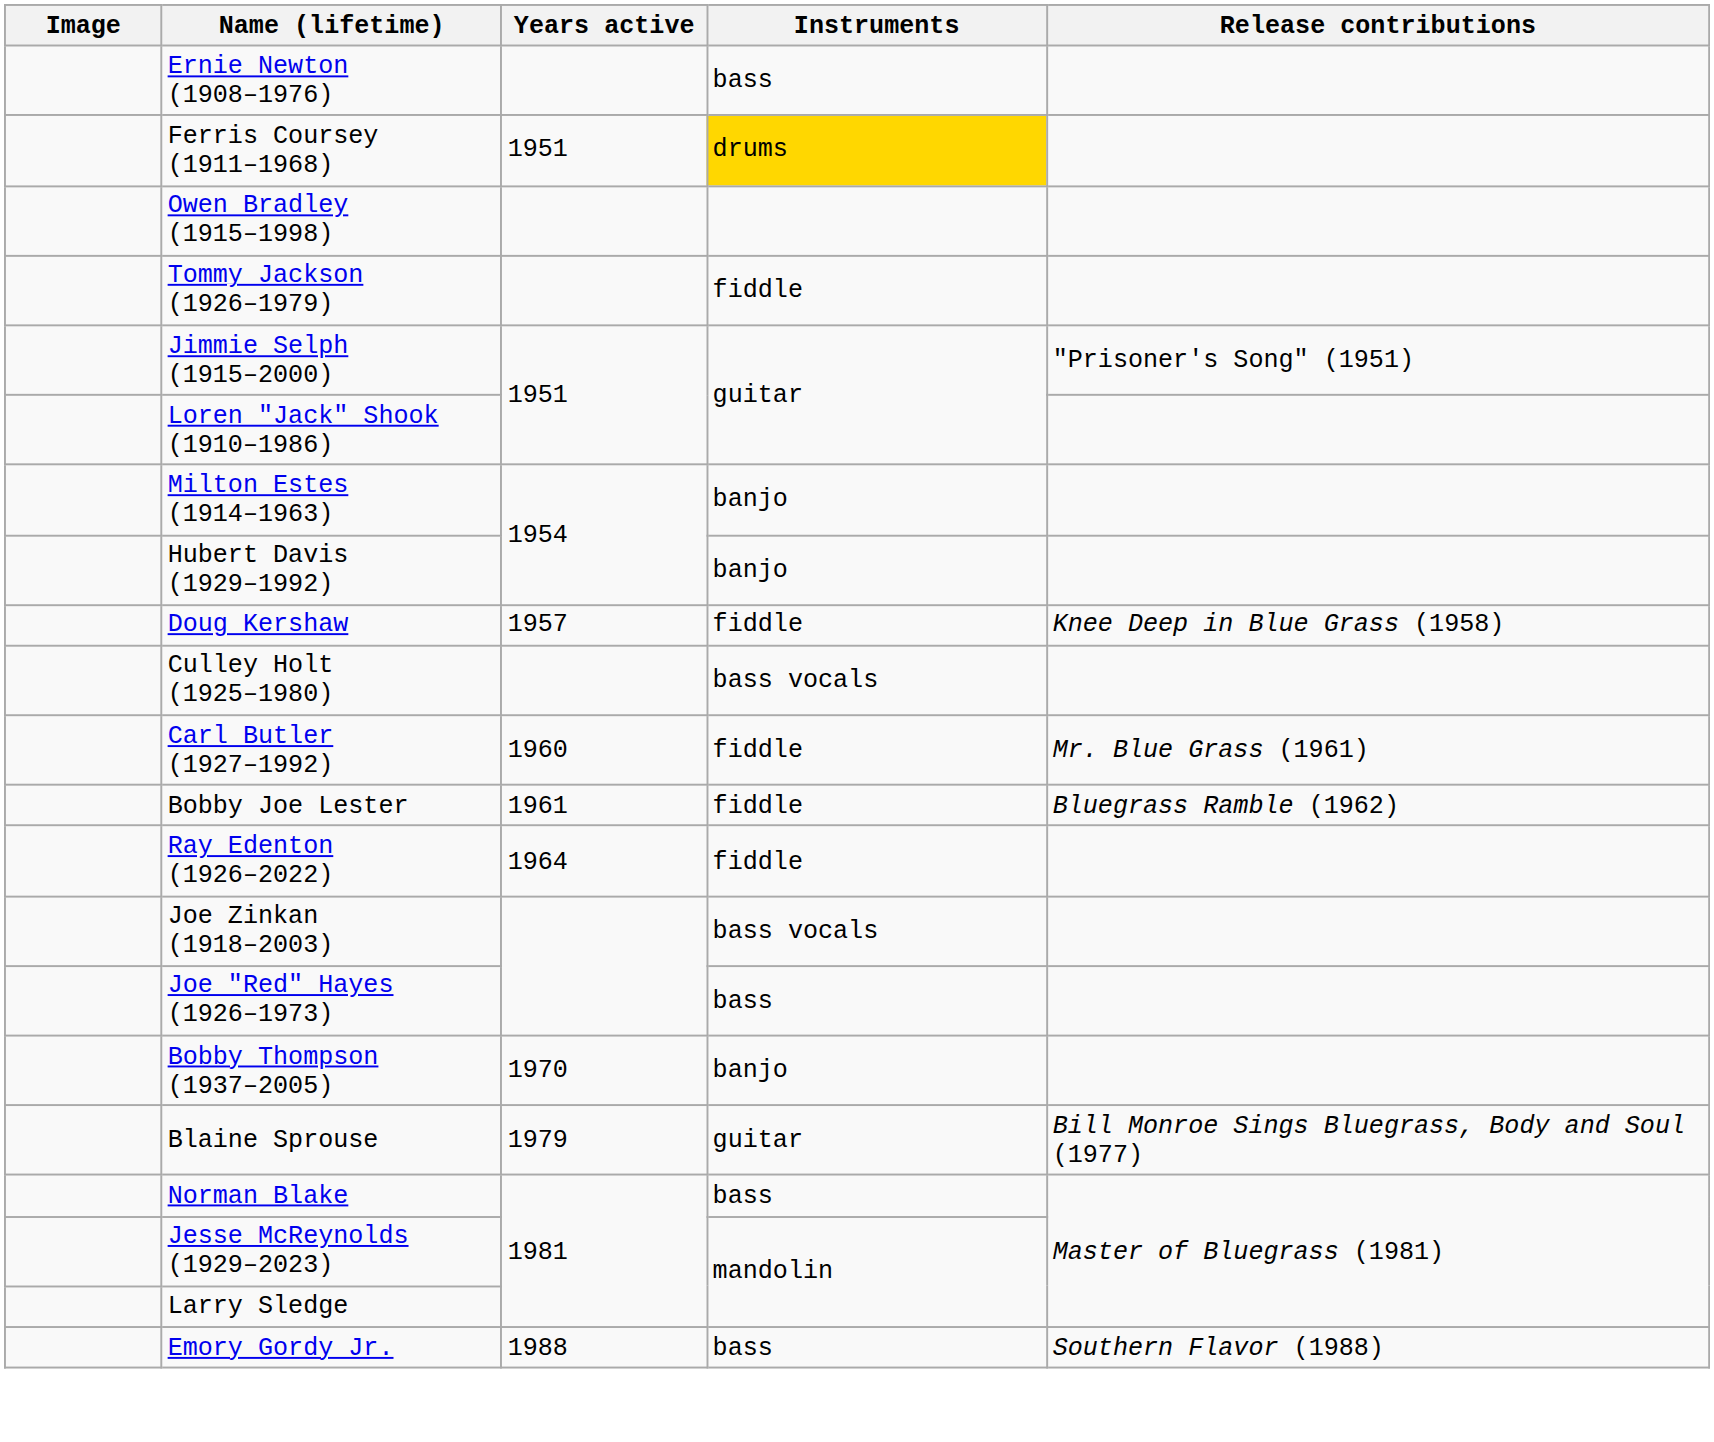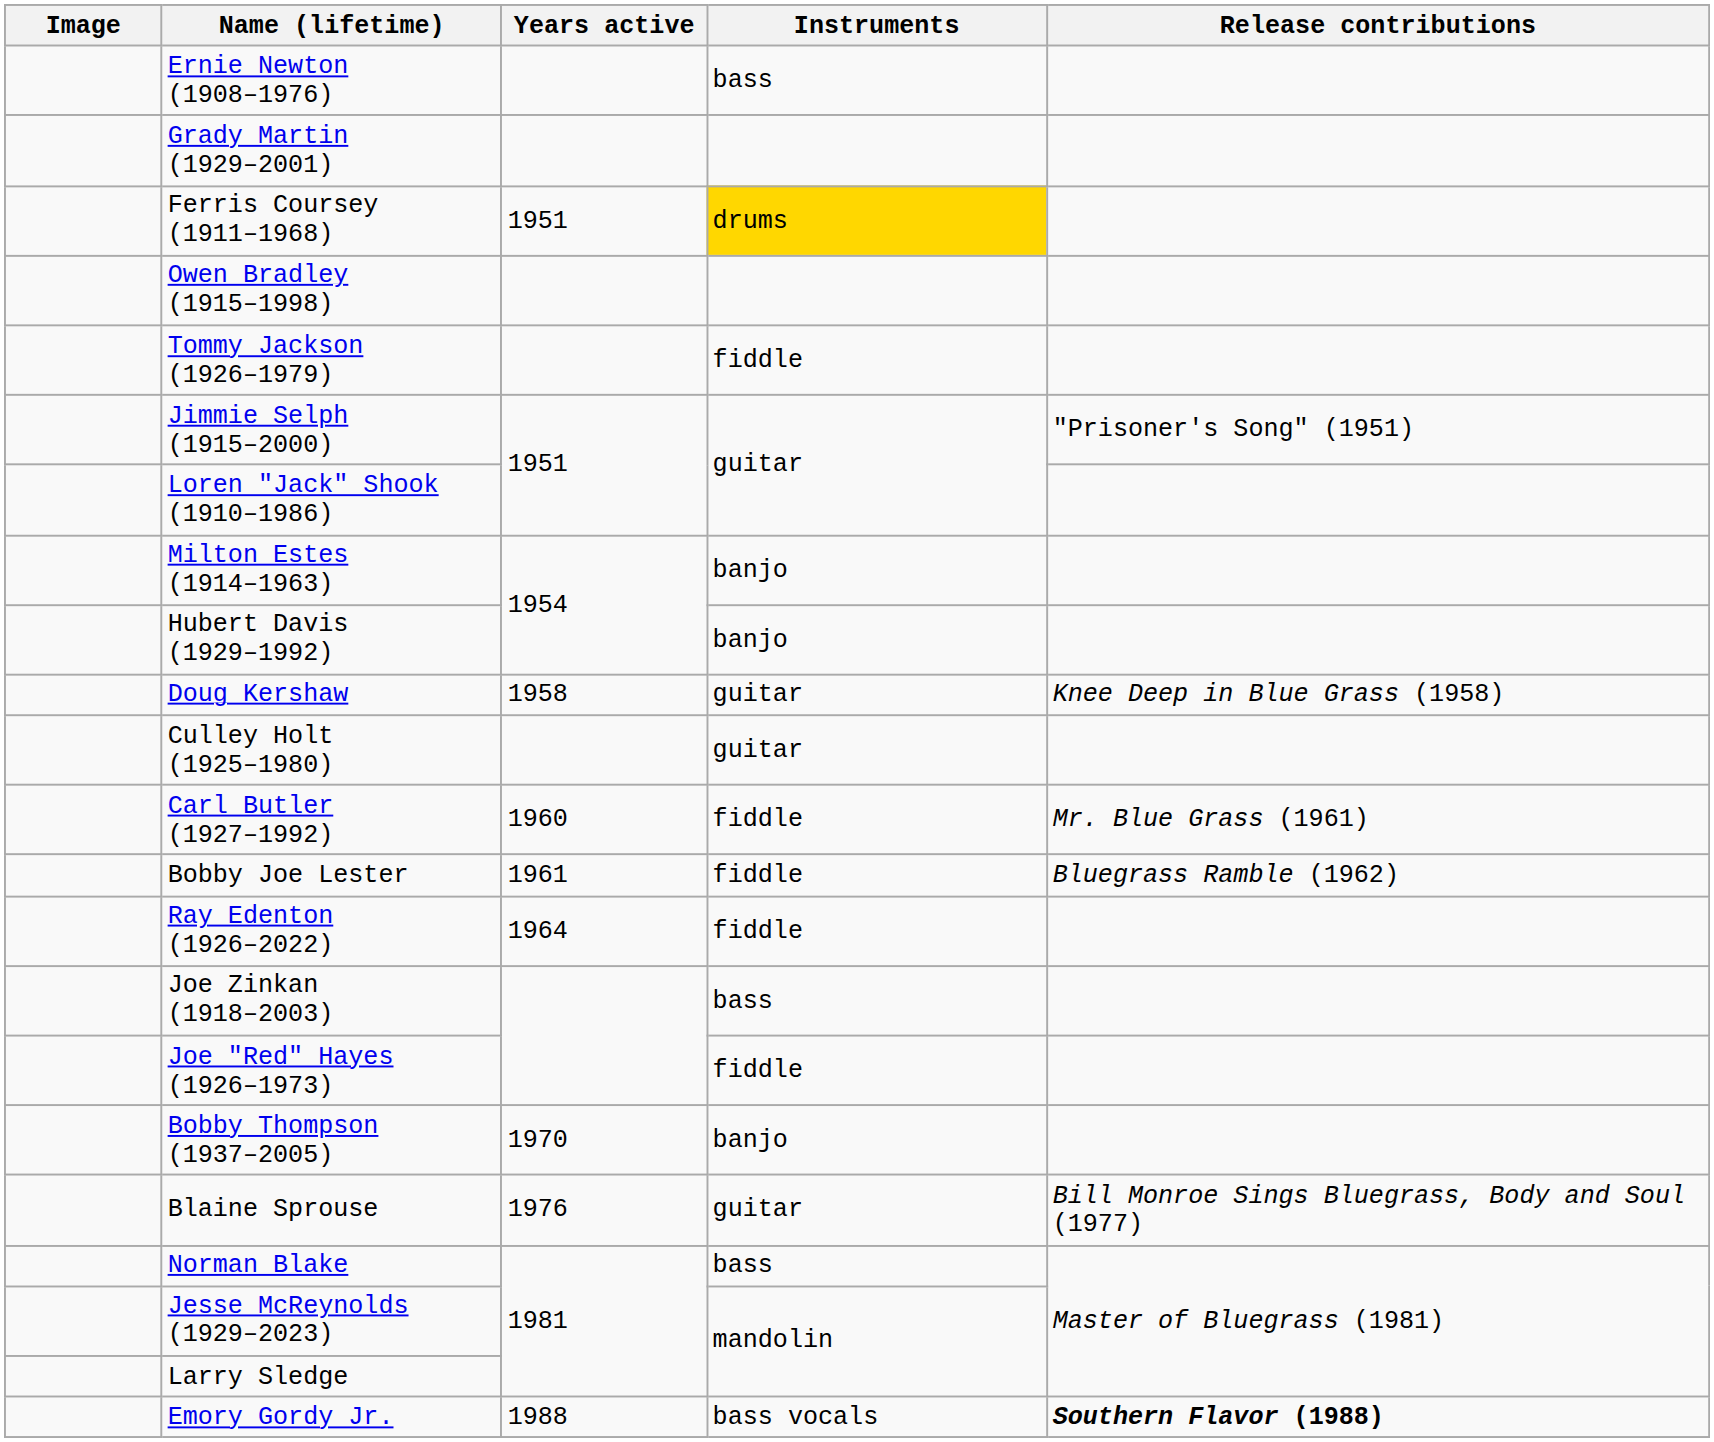 <table class="wikitable" width="100%">
 <tr>
 <th width="75">Image</th>
 <th width="170">Name (lifetime)</th>
 <th width="100">Years active</th>
 <th width="170">Instruments</th>
 <th>Release contributions</th>
 </tr>
 <tr>
 <td></td>
 <td><a href='#'>Ernie Newton</a><br>(1908–1976)</td>
 <td></td>
 <td>bass</td>
+<td></td>
+</tr>
+<tr>
+<td></td>
+<td><a href='#'>Grady Martin</a><br>(1929–2001)</td>
+<td></td>
+<td></td>
 <td></td>
 </tr>
 <tr>
 <td></td>
 <td>Ferris Coursey<br>(1911–1968)</td>
 <td>1951</td>
 <td style="background: gold;">drums</td>
 <td></td>
 </tr>
 <tr>
 <td></td>
 <td><a href='#'>Owen Bradley</a><br>(1915–1998)</td>
 <td></td>
 <td></td>
 <td></td>
 </tr>
 <tr>
 <td></td>
 <td><a href='#'>Tommy Jackson</a><br>(1926–1979)</td>
 <td></td>
 <td>fiddle</td>
 <td></td>
 </tr>
 <tr>
 <td></td>
 <td><a href='#'>Jimmie Selph</a><br>(1915–2000)</td>
 <td rowspan="2">1951</td>
 <td rowspan="2">guitar</td>
 <td>"Prisoner's Song" (1951)</td>
 </tr>
 <tr>
 <td></td>
 <td><a href='#'>Loren "Jack" Shook</a><br>(1910–1986)</td>
 <td></td>
 </tr>
 <tr>
 <td></td>
 <td><a href='#'>Milton Estes</a><br>(1914–1963)</td>
 <td rowspan="2">1954</td>
 <td>banjo</td>
 <td></td>
 </tr>
 <tr>
 <td></td>
 <td>Hubert Davis<br>(1929–1992)</td>
 <td>banjo</td>
 <td></td>
 </tr>
 <tr>
 <td></td>
 <td><a href='#'>Doug Kershaw</a></td>
-<td>1957</td>
-<td>fiddle</td>
+<td>1958</td>
+<td>guitar</td>
 <td><em>Knee Deep in Blue Grass</em> (1958)</td>
 </tr>
 <tr>
 <td></td>
 <td>Culley Holt<br>(1925–1980)</td>
 <td></td>
-<td>bass vocals</td>
+<td>guitar</td>
 <td></td>
 </tr>
 <tr>
 <td></td>
 <td><a href='#'>Carl Butler</a><br>(1927–1992)</td>
 <td>1960</td>
 <td>fiddle</td>
 <td><em>Mr. Blue Grass</em> (1961)</td>
 </tr>
 <tr>
 <td></td>
 <td>Bobby Joe Lester</td>
 <td>1961</td>
 <td>fiddle</td>
 <td><em>Bluegrass Ramble</em> (1962)</td>
 </tr>
 <tr>
 <td></td>
 <td><a href='#'>Ray Edenton</a><br>(1926–2022)</td>
 <td>1964</td>
 <td>fiddle</td>
 <td></td>
 </tr>
 <tr>
 <td></td>
 <td>Joe Zinkan<br>(1918–2003)</td>
 <td rowspan="2"></td>
-<td>bass vocals</td>
+<td>bass</td>
 <td></td>
 </tr>
 <tr>
 <td></td>
 <td><a href='#'>Joe "Red" Hayes</a><br>(1926–1973)</td>
-<td>bass</td>
+<td>fiddle</td>
 <td></td>
 </tr>
 <tr>
 <td></td>
 <td><a href='#'>Bobby Thompson</a><br>(1937–2005)</td>
 <td>1970</td>
 <td>banjo</td>
 <td></td>
 </tr>
 <tr>
 <td></td>
 <td>Blaine Sprouse</td>
-<td>1979</td>
+<td>1976</td>
 <td>guitar</td>
 <td><em>Bill Monroe Sings Bluegrass, Body and Soul</em> (1977)</td>
 </tr>
 <tr>
 <td></td>
 <td><a href='#'>Norman Blake</a></td>
 <td rowspan="3">1981</td>
 <td>bass</td>
 <td rowspan="3"><em>Master of Bluegrass</em> (1981)</td>
 </tr>
 <tr>
 <td></td>
 <td><a href='#'>Jesse McReynolds</a><br>(1929–2023)</td>
 <td rowspan="2">mandolin</td>
 </tr>
 <tr>
 <td></td>
 <td>Larry Sledge</td>
 </tr>
 <tr>
 <td></td>
 <td><a href='#'>Emory Gordy Jr.</a></td>
 <td>1988</td>
-<td>bass</td>
-<td><em>Southern Flavor</em> (1988)</td>
+<td>bass vocals</td>
+<td><strong><em>Southern Flavor</em> (1988)</strong></td>
 </tr>
 </table>
